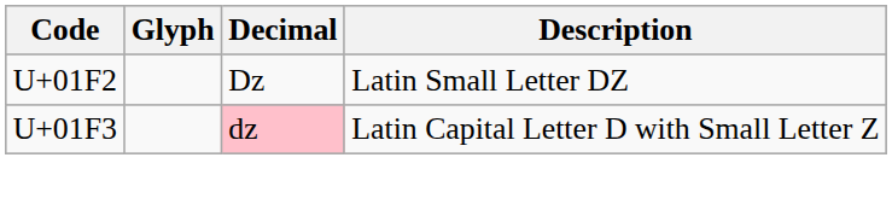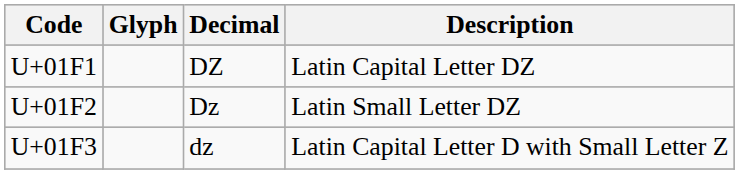 <table class="wikitable sortable">
 <tr>
 <th>Code</th>
 <th>Glyph</th>
 <th>Decimal</th>
 <th>Description</th>
+</tr>
+<tr>
+<td>U+01F1</td>
+<td></td>
+<td>&#497;</td>
+<td>Latin Capital Letter DZ</td>
 </tr>
 <tr>
 <td>U+01F2</td>
 <td></td>
 <td>&#498;</td>
 <td>Latin Small Letter DZ</td>
 </tr>
 <tr>
 <td>U+01F3</td>
 <td></td>
-<td style="background: pink;">&#499;</td>
+<td>&#499;</td>
 <td>Latin Capital Letter D with Small Letter Z</td>
 </tr>
 </table>
